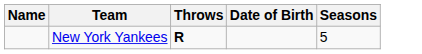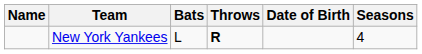 <table class="wikitable sortable collapsible collapsed">
 <tr>
 <th>Name</th>
 <th>Team</th>
+<th>Bats</th>
 <th>Throws</th>
 <th>Date of Birth</th>
 <th>Seasons</th>
 </tr>
 <tr>
 <td></td>
 <td><a href='#'>New York Yankees</a></td>
+<td>L</td>
 <td><strong>R</strong></td>
 <td></td>
-<td>5</td>
+<td>4</td>
 </tr>
 </table>
